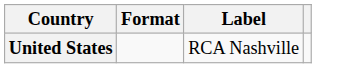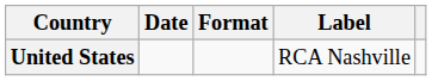 <table class="wikitable plainrowheaders">
 <tr>
 <th>Country</th>
+<th>Date</th>
 <th>Format</th>
 <th>Label</th>
 <th></th>
 </tr>
 <tr>
 <th scope="row">United States</th>
 <td></td>
+<td></td>
 <td>RCA Nashville</td>
 <td></td>
 </tr>
 </table>
